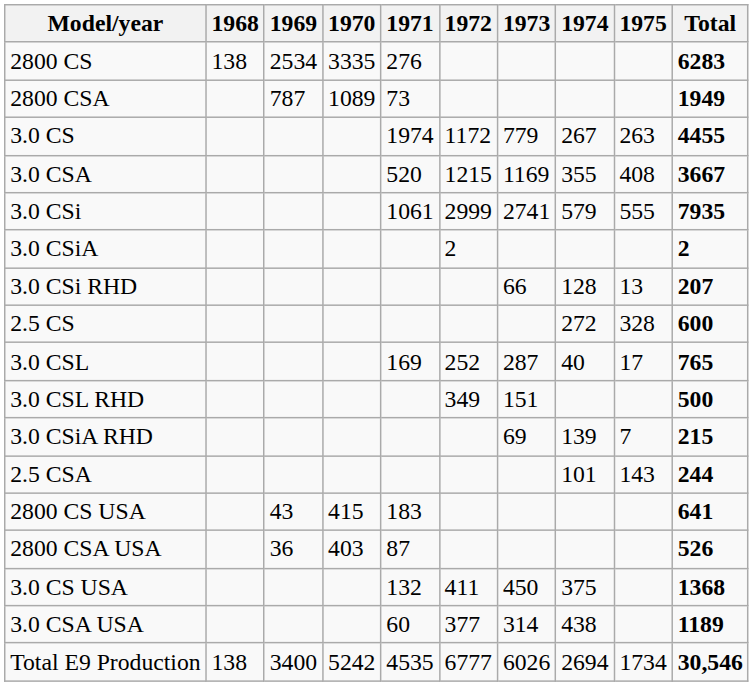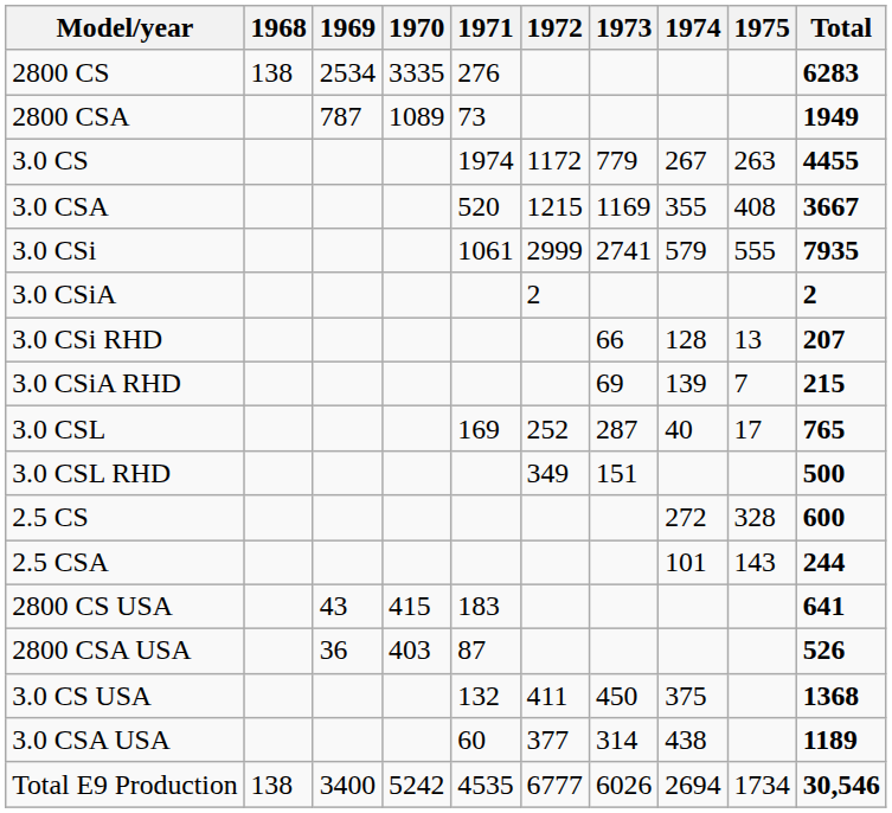 <table class="wikitable">
 <tr>
 <th>Model/year</th>
 <th>1968</th>
 <th>1969</th>
 <th>1970</th>
 <th>1971</th>
 <th>1972</th>
 <th>1973</th>
 <th>1974</th>
 <th>1975</th>
 <th>Total</th>
 </tr>
 <tr>
 <td>2800 CS</td>
 <td>138</td>
 <td>2534</td>
 <td>3335</td>
 <td>276</td>
 <td></td>
 <td></td>
 <td></td>
 <td></td>
 <td><strong>6283</strong></td>
 </tr>
 <tr>
 <td>2800 CSA</td>
 <td></td>
 <td>787</td>
 <td>1089</td>
 <td>73</td>
 <td></td>
 <td></td>
 <td></td>
 <td></td>
 <td><strong>1949</strong></td>
 </tr>
 <tr>
 <td>3.0 CS</td>
 <td></td>
 <td></td>
 <td></td>
 <td>1974</td>
 <td>1172</td>
 <td>779</td>
 <td>267</td>
 <td>263</td>
 <td><strong>4455</strong></td>
 </tr>
 <tr>
 <td>3.0 CSA</td>
 <td></td>
 <td></td>
 <td></td>
 <td>520</td>
 <td>1215</td>
 <td>1169</td>
 <td>355</td>
 <td>408</td>
 <td><strong>3667</strong></td>
 </tr>
 <tr>
 <td>3.0 CSi</td>
 <td></td>
 <td></td>
 <td></td>
 <td>1061</td>
 <td>2999</td>
 <td>2741</td>
 <td>579</td>
 <td>555</td>
 <td><strong>7935</strong></td>
 </tr>
 <tr>
 <td>3.0 CSiA</td>
 <td></td>
 <td></td>
 <td></td>
 <td></td>
 <td>2</td>
 <td></td>
 <td></td>
 <td></td>
 <td><strong>2</strong></td>
 </tr>
 <tr>
 <td>3.0 CSi RHD</td>
 <td></td>
 <td></td>
 <td></td>
 <td></td>
 <td></td>
 <td>66</td>
 <td>128</td>
 <td>13</td>
 <td><strong>207</strong></td>
 </tr>
 <tr>
-<td>2.5 CS</td>
+<td>3.0 CSiA RHD</td>
 <td></td>
 <td></td>
 <td></td>
 <td></td>
 <td></td>
-<td></td>
-<td>272</td>
-<td>328</td>
-<td><strong>600</strong></td>
+<td>69</td>
+<td>139</td>
+<td>7</td>
+<td><strong>215</strong></td>
 </tr>
 <tr>
 <td>3.0 CSL</td>
 <td></td>
 <td></td>
 <td></td>
 <td>169</td>
 <td>252</td>
 <td>287</td>
 <td>40</td>
 <td>17</td>
 <td><strong>765</strong></td>
 </tr>
 <tr>
 <td>3.0 CSL RHD</td>
 <td></td>
 <td></td>
 <td></td>
 <td></td>
 <td>349</td>
 <td>151</td>
 <td></td>
 <td></td>
 <td><strong>500</strong></td>
 </tr>
 <tr>
-<td>3.0 CSiA RHD</td>
+<td>2.5 CS</td>
 <td></td>
 <td></td>
 <td></td>
 <td></td>
 <td></td>
-<td>69</td>
-<td>139</td>
-<td>7</td>
-<td><strong>215</strong></td>
+<td></td>
+<td>272</td>
+<td>328</td>
+<td><strong>600</strong></td>
 </tr>
 <tr>
 <td>2.5 CSA</td>
 <td></td>
 <td></td>
 <td></td>
 <td></td>
 <td></td>
 <td></td>
 <td>101</td>
 <td>143</td>
 <td><strong>244</strong></td>
 </tr>
 <tr>
 <td>2800 CS USA</td>
 <td></td>
 <td>43</td>
 <td>415</td>
 <td>183</td>
 <td></td>
 <td></td>
 <td></td>
 <td></td>
 <td><strong>641</strong></td>
 </tr>
 <tr>
 <td>2800 CSA USA</td>
 <td></td>
 <td>36</td>
 <td>403</td>
 <td>87</td>
 <td></td>
 <td></td>
 <td></td>
 <td></td>
 <td><strong>526</strong></td>
 </tr>
 <tr>
 <td>3.0 CS USA</td>
 <td></td>
 <td></td>
 <td></td>
 <td>132</td>
 <td>411</td>
 <td>450</td>
 <td>375</td>
 <td></td>
 <td><strong>1368</strong></td>
 </tr>
 <tr>
 <td>3.0 CSA USA</td>
 <td></td>
 <td></td>
 <td></td>
 <td>60</td>
 <td>377</td>
 <td>314</td>
 <td>438</td>
 <td></td>
 <td><strong>1189</strong></td>
 </tr>
 <tr>
 <td>Total E9 Production</td>
 <td>138</td>
 <td>3400</td>
 <td>5242</td>
 <td>4535</td>
 <td>6777</td>
 <td>6026</td>
 <td>2694</td>
 <td>1734</td>
 <td><strong>30,546</strong></td>
 </tr>
 </table>
